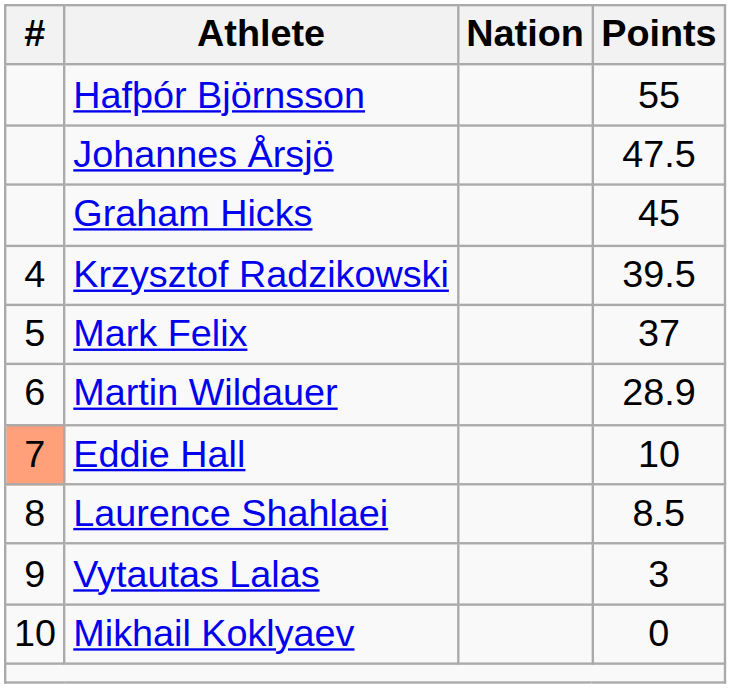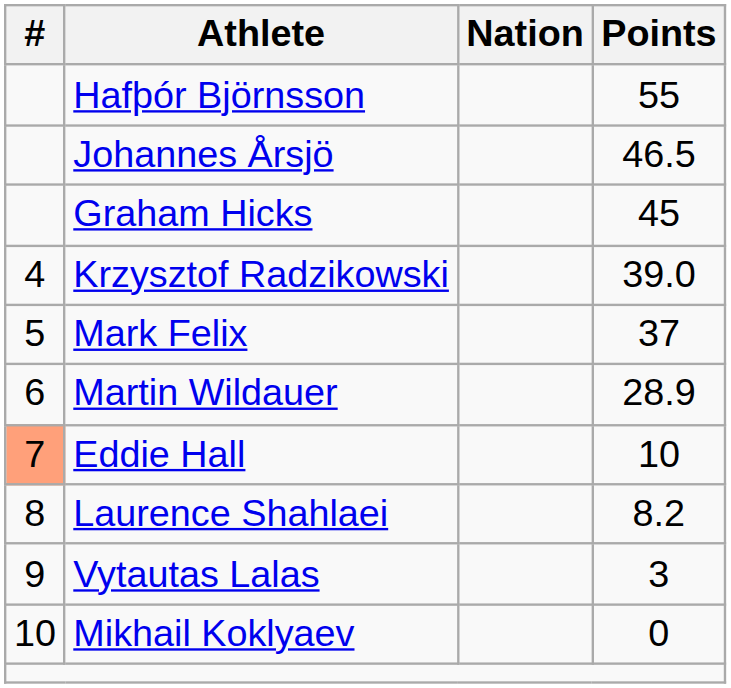 <table class="wikitable" style="text-align:center">
 <tr>
 <th scope="col" style="width: 10px;">#</th>
 <th scope="col">Athlete</th>
 <th scope="col">Nation</th>
 <th scope="col" style="width: 10px;">Points</th>
 </tr>
 <tr>
 <td></td>
 <td align=left><a href='#'>Hafþór Björnsson</a></td>
 <td align=left></td>
 <td>55</td>
 </tr>
 <tr>
 <td></td>
 <td align=left><a href='#'>Johannes Årsjö</a></td>
 <td align=left></td>
-<td>47.5</td>
+<td>46.5</td>
 </tr>
 <tr>
 <td></td>
 <td align=left><a href='#'>Graham Hicks</a></td>
 <td align=left></td>
 <td>45</td>
 </tr>
 <tr>
 <td>4</td>
 <td align=left><a href='#'>Krzysztof Radzikowski</a></td>
 <td align=left></td>
-<td>39.5</td>
+<td>39.0</td>
 </tr>
 <tr>
 <td>5</td>
 <td align=left><a href='#'>Mark Felix</a></td>
 <td align=left></td>
 <td>37</td>
 </tr>
 <tr>
 <td>6</td>
 <td align=left><a href='#'>Martin Wildauer</a></td>
 <td align=left></td>
 <td>28.9</td>
 </tr>
 <tr>
 <td style="background: lightsalmon;">7</td>
 <td align=left><a href='#'>Eddie Hall</a></td>
 <td align=left></td>
 <td>10</td>
 </tr>
 <tr>
 <td>8</td>
 <td align=left><a href='#'>Laurence Shahlaei</a></td>
 <td align=left></td>
-<td>8.5</td>
+<td>8.2</td>
 </tr>
 <tr>
 <td>9</td>
 <td align=left><a href='#'>Vytautas Lalas</a></td>
 <td align=left></td>
 <td>3</td>
 </tr>
 <tr>
 <td>10</td>
 <td align=left><a href='#'>Mikhail Koklyaev</a></td>
 <td align=left></td>
 <td>0</td>
 </tr>
 <tr class="sortbottom">
 <td colspan="4"></td>
 </tr>
 </table>
